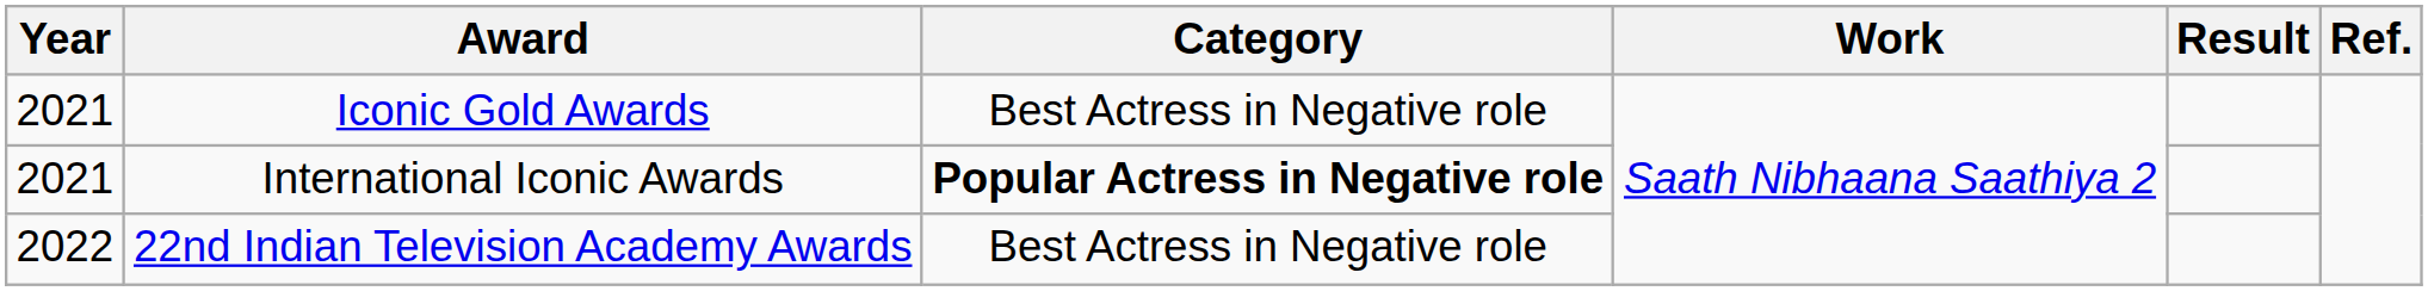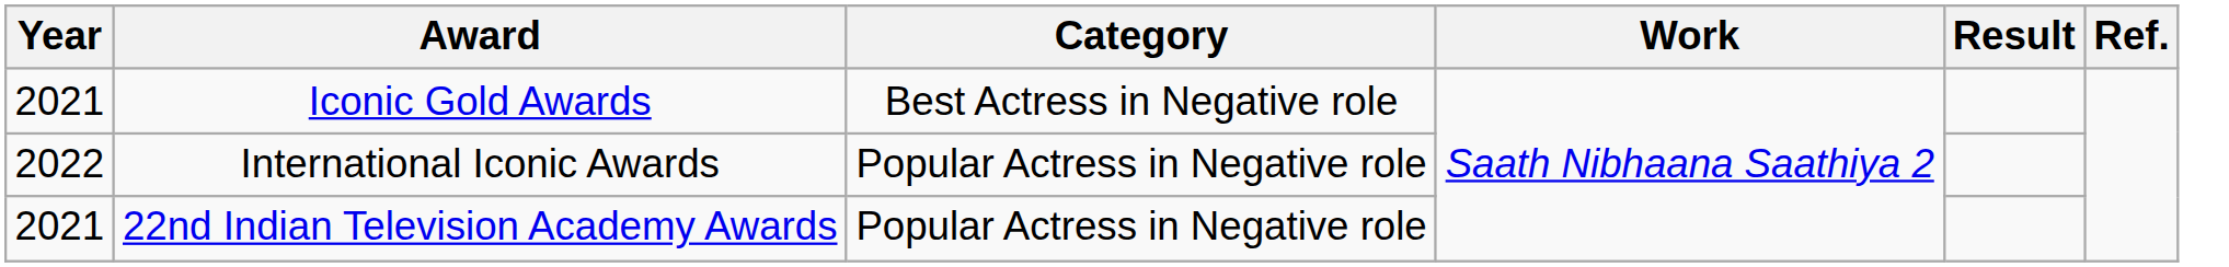 <table class="wikitable" style="text-align:center;">
 <tr>
 <th>Year</th>
 <th>Award</th>
 <th>Category</th>
 <th>Work</th>
 <th>Result</th>
 <th>Ref.</th>
 </tr>
 <tr>
 <td>2021</td>
 <td><a href='#'>Iconic Gold Awards</a></td>
 <td>Best Actress in Negative role</td>
 <td rowspan="7"><em><a href='#'>Saath Nibhaana Saathiya 2</a></em></td>
 <td></td>
 </tr>
 <tr>
-<td>2021</td>
+<td>2022</td>
 <td>International Iconic Awards</td>
-<td><strong>Popular Actress in Negative role</strong></td>
+<td>Popular Actress in Negative role</td>
 <td></td>
 </tr>
 <tr>
-<td>2022</td>
+<td>2021</td>
 <td><a href='#'>22nd Indian Television Academy Awards</a></td>
-<td>Best Actress in Negative role</td>
+<td>Popular Actress in Negative role</td>
 <td></td>
 </tr>
 </table>
